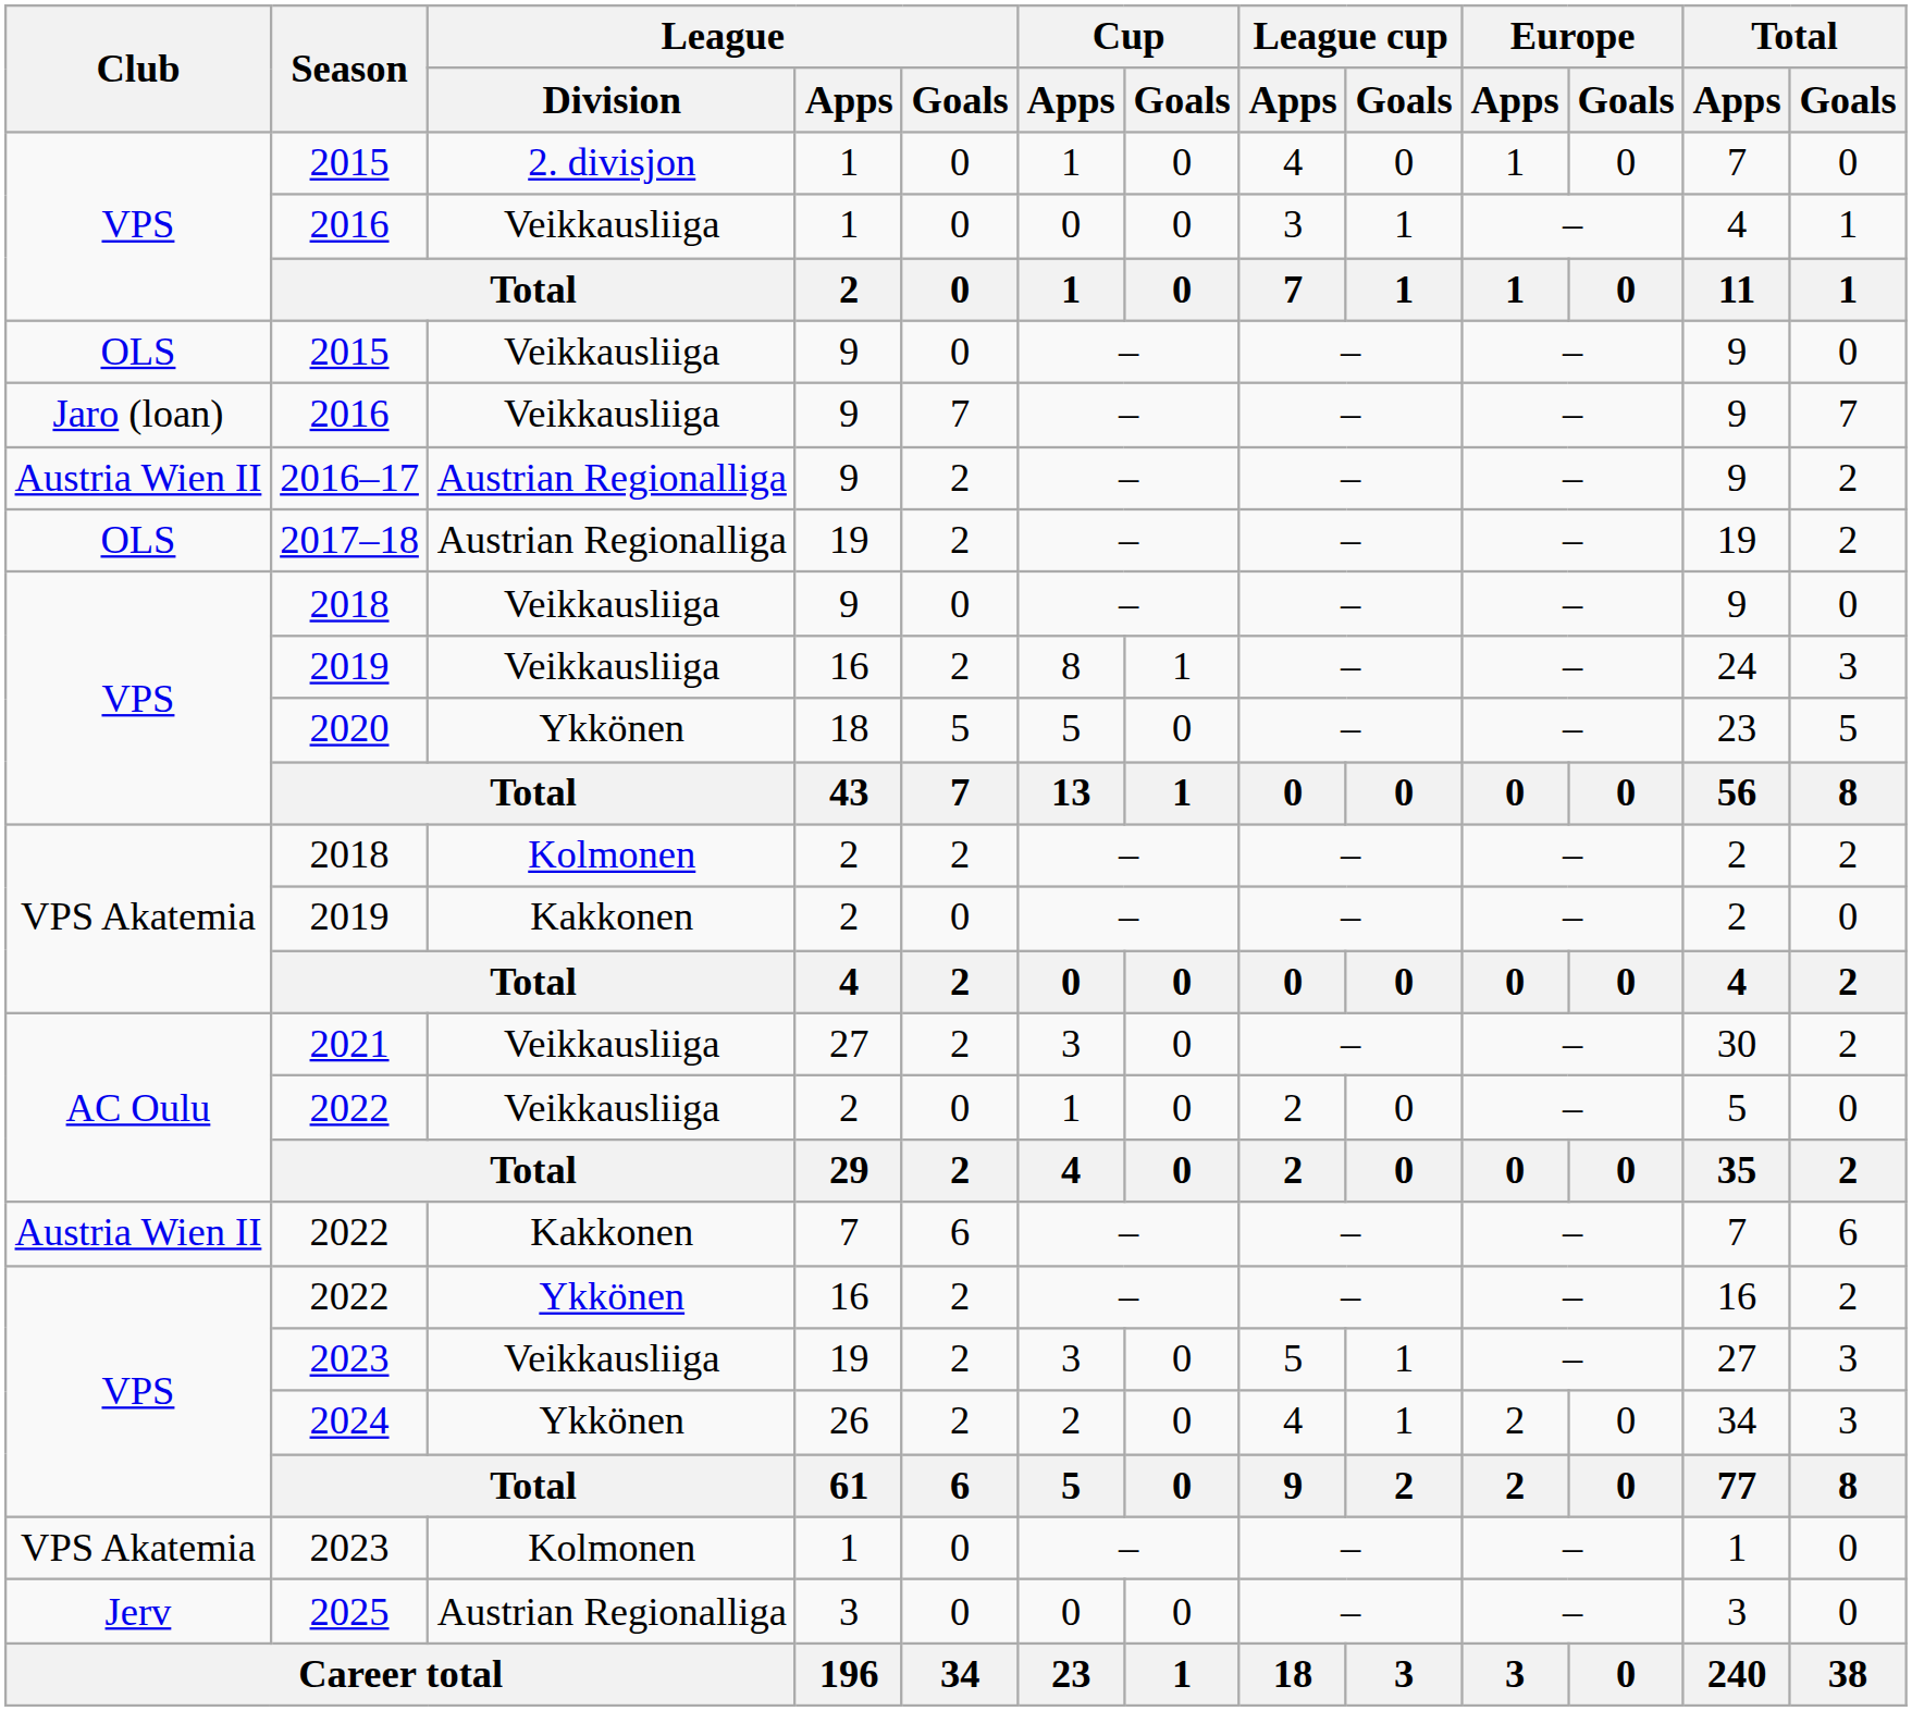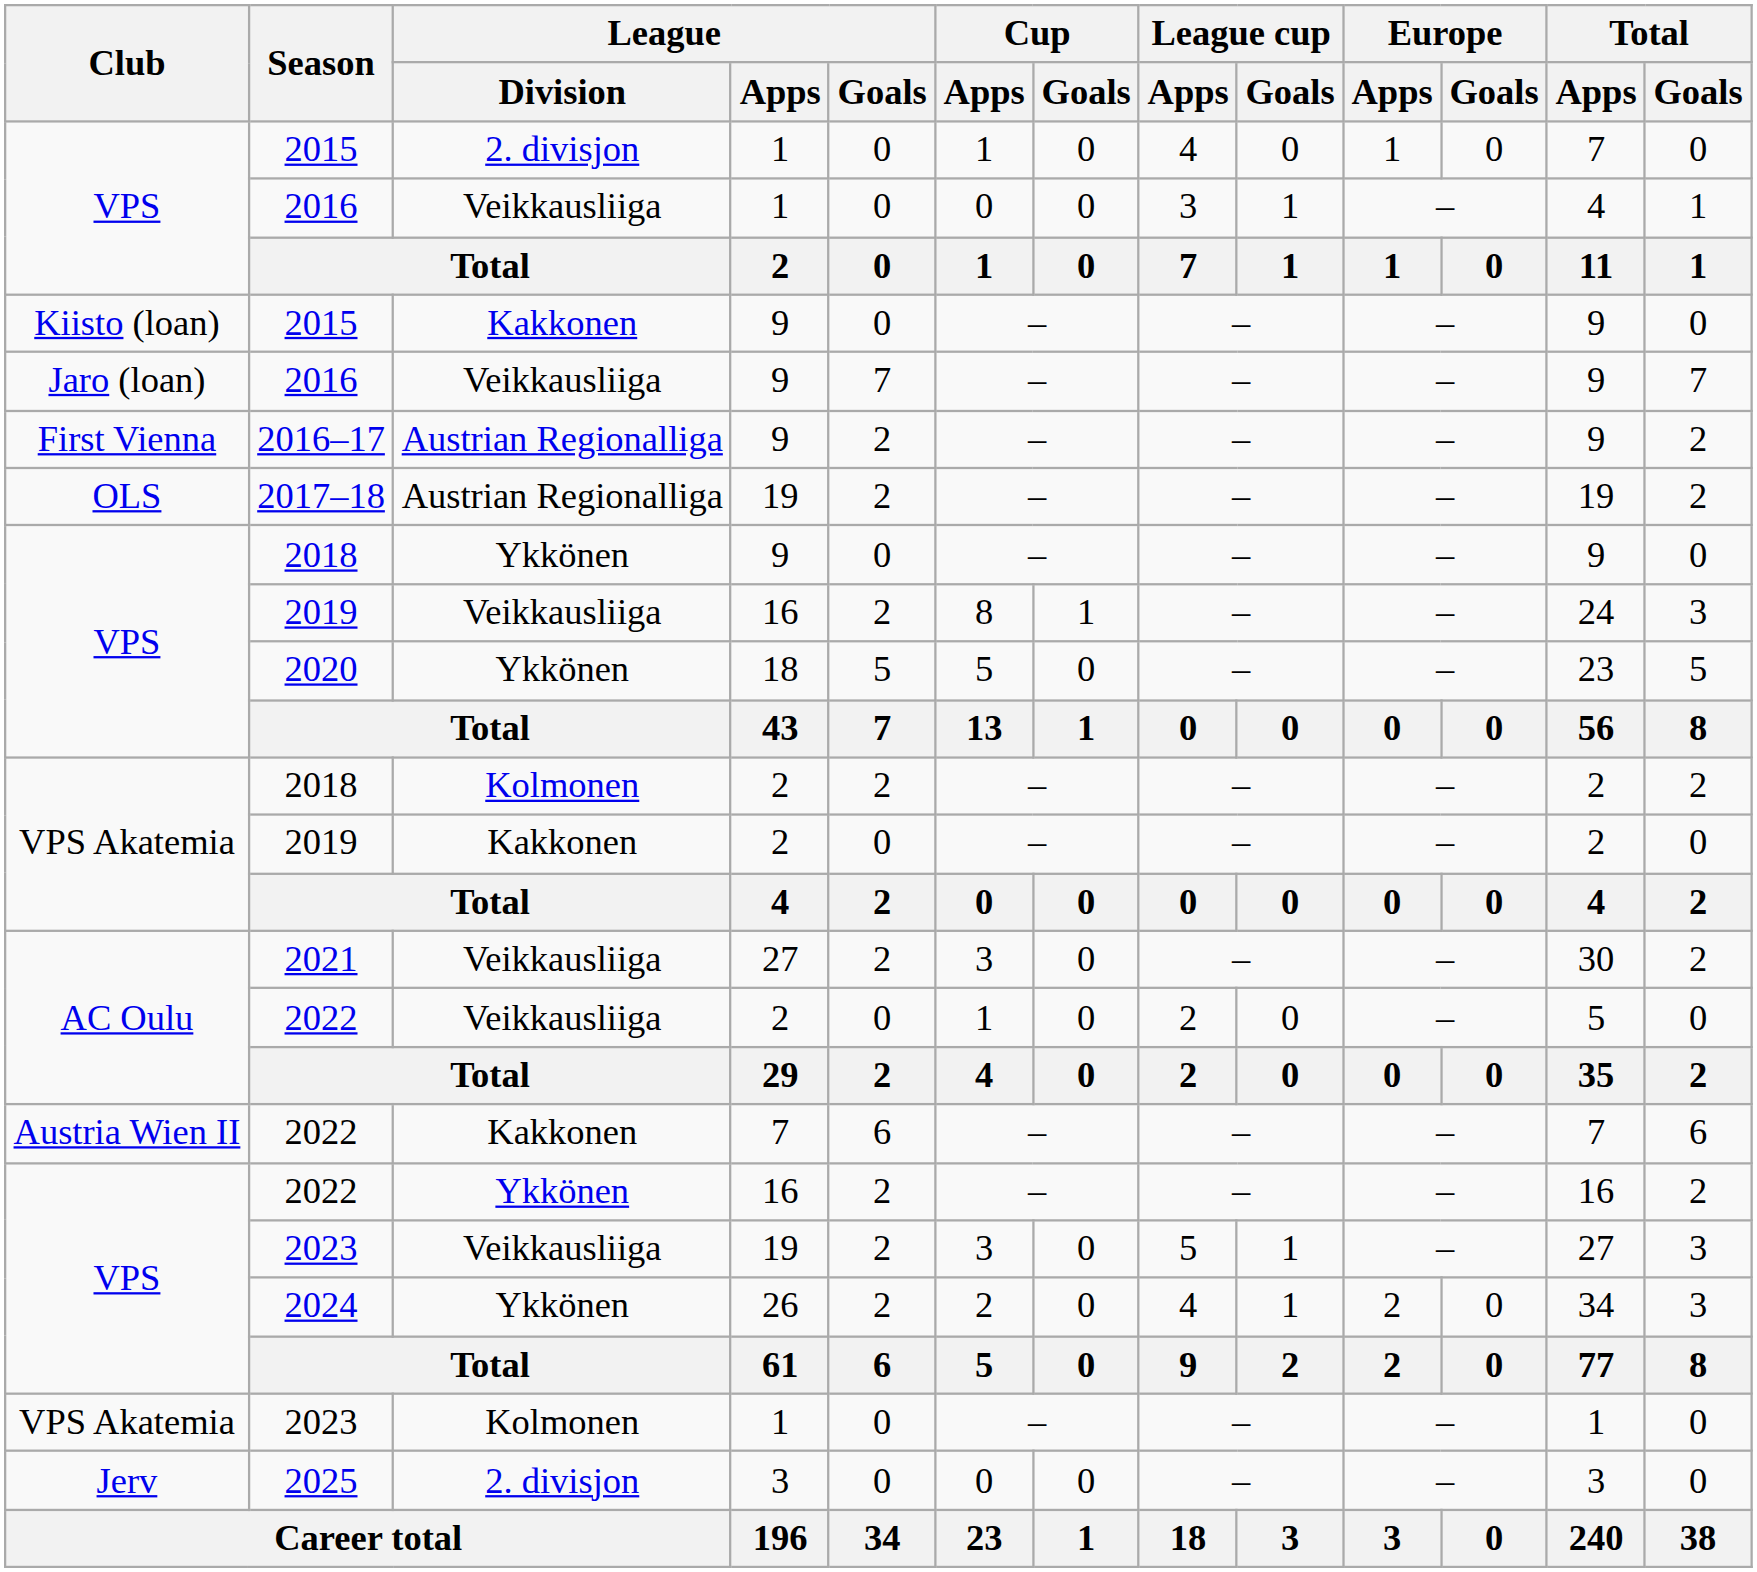 <table class="wikitable" style="text-align:center">
 <tr>
 <th rowspan="2">Club</th>
 <th rowspan="2">Season</th>
 <th colspan="3">League</th>
 <th colspan="2">Cup</th>
 <th colspan="2">League cup</th>
 <th colspan="2">Europe</th>
 <th colspan="2">Total</th>
 </tr>
 <tr>
 <th>Division</th>
 <th>Apps</th>
 <th>Goals</th>
 <th>Apps</th>
 <th>Goals</th>
 <th>Apps</th>
 <th>Goals</th>
 <th>Apps</th>
 <th>Goals</th>
 <th>Apps</th>
 <th>Goals</th>
 </tr>
 <tr>
 <td rowspan=3><a href='#'>VPS</a></td>
 <td><a href='#'>2015</a></td>
 <td><a href='#'>2. divisjon</a></td>
 <td>1</td>
 <td>0</td>
 <td>1</td>
 <td>0</td>
 <td>4</td>
 <td>0</td>
 <td>1</td>
 <td>0</td>
 <td>7</td>
 <td>0</td>
 </tr>
 <tr>
 <td><a href='#'>2016</a></td>
 <td>Veikkausliiga</td>
 <td>1</td>
 <td>0</td>
 <td>0</td>
 <td>0</td>
 <td>3</td>
 <td>1</td>
 <td colspan=2>–</td>
 <td>4</td>
 <td>1</td>
 </tr>
 <tr>
 <th colspan=2>Total</th>
 <th>2</th>
 <th>0</th>
 <th>1</th>
 <th>0</th>
 <th>7</th>
 <th>1</th>
 <th>1</th>
 <th>0</th>
 <th>11</th>
 <th>1</th>
 </tr>
 <tr>
-<td><a href='#'>OLS</a></td>
+<td><a href='#'>Kiisto</a> (loan)</td>
 <td><a href='#'>2015</a></td>
-<td>Veikkausliiga</td>
+<td><a href='#'>Kakkonen</a></td>
 <td>9</td>
 <td>0</td>
 <td colspan=2>–</td>
 <td colspan=2>–</td>
 <td colspan=2>–</td>
 <td>9</td>
 <td>0</td>
 </tr>
 <tr>
 <td><a href='#'>Jaro</a> (loan)</td>
 <td><a href='#'>2016</a></td>
 <td>Veikkausliiga</td>
 <td>9</td>
 <td>7</td>
 <td colspan=2>–</td>
 <td colspan=2>–</td>
 <td colspan=2>–</td>
 <td>9</td>
 <td>7</td>
 </tr>
 <tr>
-<td><a href='#'>Austria Wien II</a></td>
+<td><a href='#'>First Vienna</a></td>
 <td><a href='#'>2016–17</a></td>
 <td><a href='#'>Austrian Regionalliga</a></td>
 <td>9</td>
 <td>2</td>
 <td colspan=2>–</td>
 <td colspan=2>–</td>
 <td colspan=2>–</td>
 <td>9</td>
 <td>2</td>
 </tr>
 <tr>
 <td><a href='#'>OLS</a></td>
 <td><a href='#'>2017–18</a></td>
 <td>Austrian Regionalliga</td>
 <td>19</td>
 <td>2</td>
 <td colspan=2>–</td>
 <td colspan=2>–</td>
 <td colspan=2>–</td>
 <td>19</td>
 <td>2</td>
 </tr>
 <tr>
 <td rowspan=4><a href='#'>VPS</a></td>
 <td><a href='#'>2018</a></td>
-<td>Veikkausliiga</td>
+<td>Ykkönen</td>
 <td>9</td>
 <td>0</td>
 <td colspan=2>–</td>
 <td colspan=2>–</td>
 <td colspan=2>–</td>
 <td>9</td>
 <td>0</td>
 </tr>
 <tr>
 <td><a href='#'>2019</a></td>
 <td>Veikkausliiga</td>
 <td>16</td>
 <td>2</td>
 <td>8</td>
 <td>1</td>
 <td colspan=2>–</td>
 <td colspan=2>–</td>
 <td>24</td>
 <td>3</td>
 </tr>
 <tr>
 <td><a href='#'>2020</a></td>
 <td>Ykkönen</td>
 <td>18</td>
 <td>5</td>
 <td>5</td>
 <td>0</td>
 <td colspan=2>–</td>
 <td colspan=2>–</td>
 <td>23</td>
 <td>5</td>
 </tr>
 <tr>
 <th colspan=2>Total</th>
 <th>43</th>
 <th>7</th>
 <th>13</th>
 <th>1</th>
 <th>0</th>
 <th>0</th>
 <th>0</th>
 <th>0</th>
 <th>56</th>
 <th>8</th>
 </tr>
 <tr>
 <td rowspan=3>VPS Akatemia</td>
 <td>2018</td>
 <td><a href='#'>Kolmonen</a></td>
 <td>2</td>
 <td>2</td>
 <td colspan=2>–</td>
 <td colspan=2>–</td>
 <td colspan=2>–</td>
 <td>2</td>
 <td>2</td>
 </tr>
 <tr>
 <td>2019</td>
 <td>Kakkonen</td>
 <td>2</td>
 <td>0</td>
 <td colspan=2>–</td>
 <td colspan=2>–</td>
 <td colspan=2>–</td>
 <td>2</td>
 <td>0</td>
 </tr>
 <tr>
 <th colspan=2>Total</th>
 <th>4</th>
 <th>2</th>
 <th>0</th>
 <th>0</th>
 <th>0</th>
 <th>0</th>
 <th>0</th>
 <th>0</th>
 <th>4</th>
 <th>2</th>
 </tr>
 <tr>
 <td rowspan=3><a href='#'>AC Oulu</a></td>
 <td><a href='#'>2021</a></td>
 <td>Veikkausliiga</td>
 <td>27</td>
 <td>2</td>
 <td>3</td>
 <td>0</td>
 <td colspan=2>–</td>
 <td colspan=2>–</td>
 <td>30</td>
 <td>2</td>
 </tr>
 <tr>
 <td><a href='#'>2022</a></td>
 <td>Veikkausliiga</td>
 <td>2</td>
 <td>0</td>
 <td>1</td>
 <td>0</td>
 <td>2</td>
 <td>0</td>
 <td colspan=2>–</td>
 <td>5</td>
 <td>0</td>
 </tr>
 <tr>
 <th colspan=2>Total</th>
 <th>29</th>
 <th>2</th>
 <th>4</th>
 <th>0</th>
 <th>2</th>
 <th>0</th>
 <th>0</th>
 <th>0</th>
 <th>35</th>
 <th>2</th>
 </tr>
 <tr>
 <td><a href='#'>Austria Wien II</a></td>
 <td>2022</td>
 <td>Kakkonen</td>
 <td>7</td>
 <td>6</td>
 <td colspan=2>–</td>
 <td colspan=2>–</td>
 <td colspan=2>–</td>
 <td>7</td>
 <td>6</td>
 </tr>
 <tr>
 <td rowspan=4><a href='#'>VPS</a></td>
 <td>2022</td>
 <td><a href='#'>Ykkönen</a></td>
 <td>16</td>
 <td>2</td>
 <td colspan=2>–</td>
 <td colspan=2>–</td>
 <td colspan=2>–</td>
 <td>16</td>
 <td>2</td>
 </tr>
 <tr>
 <td><a href='#'>2023</a></td>
 <td>Veikkausliiga</td>
 <td>19</td>
 <td>2</td>
 <td>3</td>
 <td>0</td>
 <td>5</td>
 <td>1</td>
 <td colspan=2>–</td>
 <td>27</td>
 <td>3</td>
 </tr>
 <tr>
 <td><a href='#'>2024</a></td>
 <td>Ykkönen</td>
 <td>26</td>
 <td>2</td>
 <td>2</td>
 <td>0</td>
 <td>4</td>
 <td>1</td>
 <td>2</td>
 <td>0</td>
 <td>34</td>
 <td>3</td>
 </tr>
 <tr>
 <th colspan=2>Total</th>
 <th>61</th>
 <th>6</th>
 <th>5</th>
 <th>0</th>
 <th>9</th>
 <th>2</th>
 <th>2</th>
 <th>0</th>
 <th>77</th>
 <th>8</th>
 </tr>
 <tr>
 <td>VPS Akatemia</td>
 <td>2023</td>
 <td>Kolmonen</td>
 <td>1</td>
 <td>0</td>
 <td colspan=2>–</td>
 <td colspan=2>–</td>
 <td colspan=2>–</td>
 <td>1</td>
 <td>0</td>
 </tr>
 <tr>
 <td><a href='#'>Jerv</a></td>
 <td><a href='#'>2025</a></td>
-<td>Austrian Regionalliga</td>
+<td><a href='#'>2. divisjon</a></td>
 <td>3</td>
 <td>0</td>
 <td>0</td>
 <td>0</td>
 <td colspan=2>–</td>
 <td colspan=2>–</td>
 <td>3</td>
 <td>0</td>
 </tr>
 <tr>
 <th colspan="3">Career total</th>
 <th>196</th>
 <th>34</th>
 <th>23</th>
 <th>1</th>
 <th>18</th>
 <th>3</th>
 <th>3</th>
 <th>0</th>
 <th>240</th>
 <th>38</th>
 </tr>
 </table>
